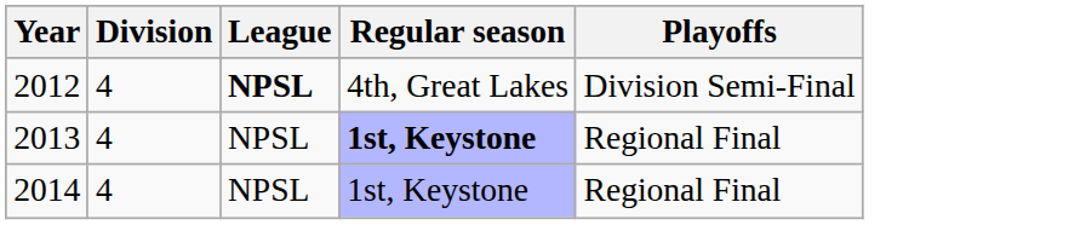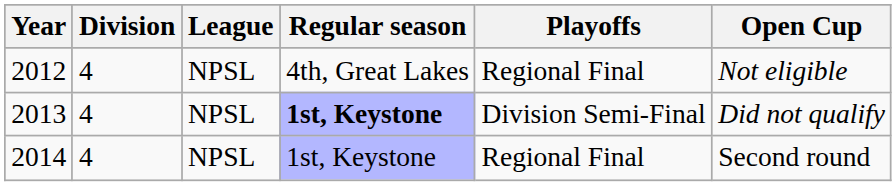 <table class="wikitable">
 <tr>
 <th>Year</th>
 <th>Division</th>
 <th>League</th>
 <th>Regular season</th>
 <th>Playoffs</th>
+<th>Open Cup</th>
 </tr>
 <tr>
 <td>2012</td>
 <td>4</td>
-<td><strong>NPSL</strong></td>
+<td>NPSL</td>
 <td>4th, Great Lakes</td>
-<td>Division Semi-Final</td>
+<td>Regional Final</td>
+<td><em>Not eligible</em></td>
 </tr>
 <tr>
 <td>2013</td>
 <td>4</td>
 <td>NPSL</td>
 <td bgcolor="B3B7FF"><strong>1st, Keystone</strong></td>
-<td>Regional Final</td>
+<td>Division Semi-Final</td>
+<td><em>Did not qualify</em></td>
 </tr>
 <tr>
 <td>2014</td>
 <td>4</td>
 <td>NPSL</td>
 <td bgcolor="B3B7FF">1st, Keystone</td>
 <td>Regional Final</td>
+<td>Second round</td>
 </tr>
 </table>
